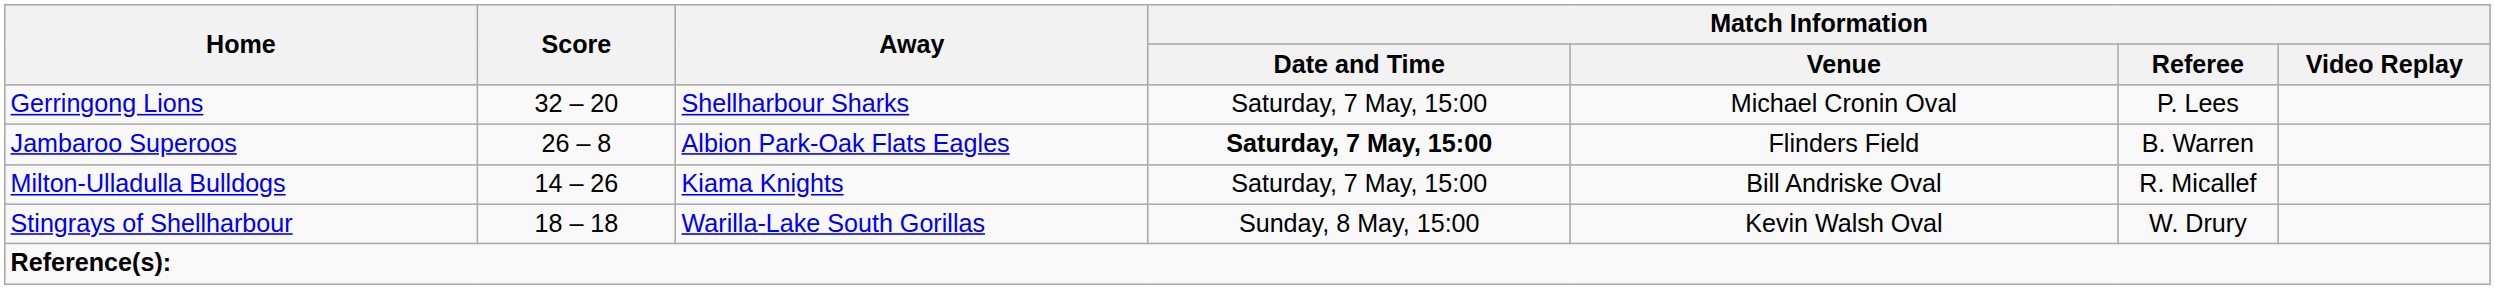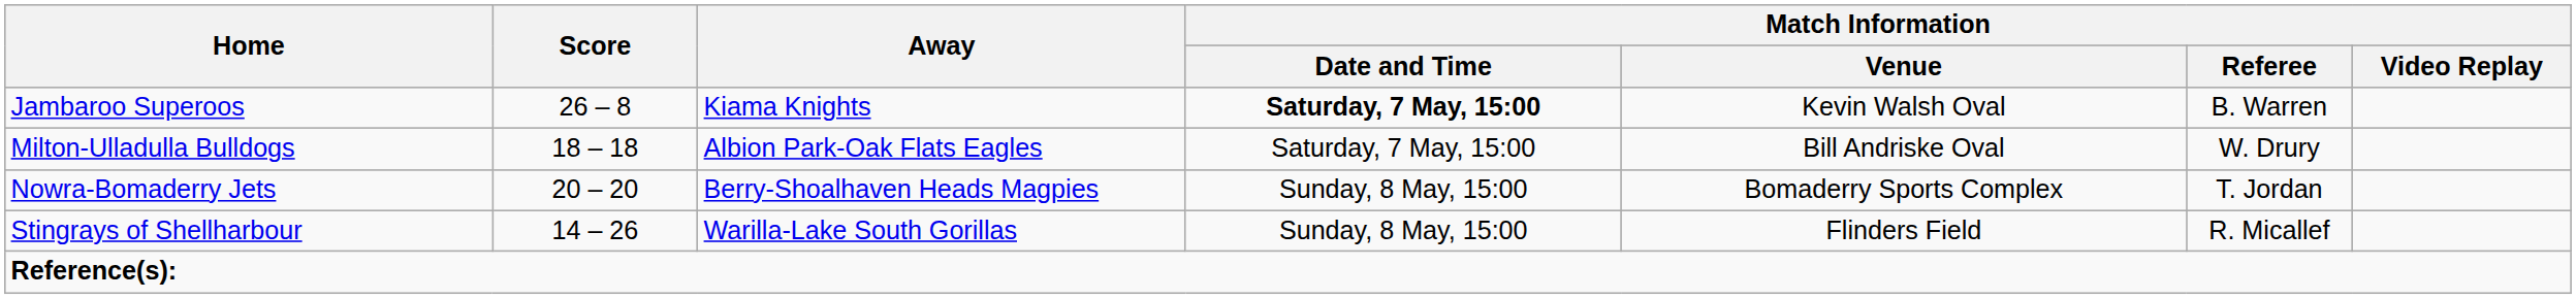 <table class="wikitable" width="100% text-align:center;">
 <tr>
 <th rowspan="2" width="19%">Home</th>
 <th rowspan="2" width="8%">Score</th>
 <th rowspan="2" width="19%">Away</th>
 <th colspan="4">Match Information</th>
 </tr>
 <tr bgcolor="#CCCCCC">
 <th width="17%">Date and Time</th>
 <th width="22%">Venue</th>
 <th>Referee</th>
 <th>Video Replay</th>
 </tr>
 <tr>
-<td> <a href='#'>Gerringong Lions</a></td>
-<td style="text-align:center;">32 – 20</td>
-<td> <a href='#'>Shellharbour Sharks</a></td>
-<td style="text-align:center;">Saturday, 7 May, 15:00</td>
-<td style="text-align:center;">Michael Cronin Oval</td>
-<td style="text-align:center;">P. Lees</td>
-<td style="text-align:center;"></td>
-</tr>
-<tr>
 <td> <a href='#'>Jambaroo Superoos</a></td>
 <td style="text-align:center;">26 – 8</td>
-<td> <a href='#'>Albion Park-Oak Flats Eagles</a></td>
+<td> <a href='#'>Kiama Knights</a></td>
 <td style="text-align:center;"><strong>Saturday, 7 May, 15:00</strong></td>
-<td style="text-align:center;">Flinders Field</td>
+<td style="text-align:center;">Kevin Walsh Oval</td>
 <td style="text-align:center;">B. Warren</td>
 <td style="text-align:center;"></td>
 </tr>
 <tr>
 <td> <a href='#'>Milton-Ulladulla Bulldogs</a></td>
-<td style="text-align:center;">14 – 26</td>
-<td> <a href='#'>Kiama Knights</a></td>
+<td style="text-align:center;">18 – 18</td>
+<td> <a href='#'>Albion Park-Oak Flats Eagles</a></td>
 <td style="text-align:center;">Saturday, 7 May, 15:00</td>
 <td style="text-align:center;">Bill Andriske Oval</td>
-<td style="text-align:center;">R. Micallef</td>
+<td style="text-align:center;">W. Drury</td>
+<td style="text-align:center;"></td>
+</tr>
+<tr>
+<td> <a href='#'>Nowra-Bomaderry Jets</a></td>
+<td style="text-align:center;">20 – 20</td>
+<td> <a href='#'>Berry-Shoalhaven Heads Magpies</a></td>
+<td style="text-align:center;">Sunday, 8 May, 15:00</td>
+<td style="text-align:center;">Bomaderry Sports Complex</td>
+<td style="text-align:center;">T. Jordan</td>
 <td style="text-align:center;"></td>
 </tr>
 <tr>
 <td> <a href='#'>Stingrays of Shellharbour</a></td>
-<td style="text-align:center;">18 – 18</td>
+<td style="text-align:center;">14 – 26</td>
 <td> <a href='#'>Warilla-Lake South Gorillas</a></td>
 <td style="text-align:center;">Sunday, 8 May, 15:00</td>
-<td style="text-align:center;">Kevin Walsh Oval</td>
-<td style="text-align:center;">W. Drury</td>
+<td style="text-align:center;">Flinders Field</td>
+<td style="text-align:center;">R. Micallef</td>
 <td style="text-align:center;"></td>
 </tr>
 <tr>
 <td colspan="7"><strong>Reference(s):</strong></td>
 </tr>
 </table>
